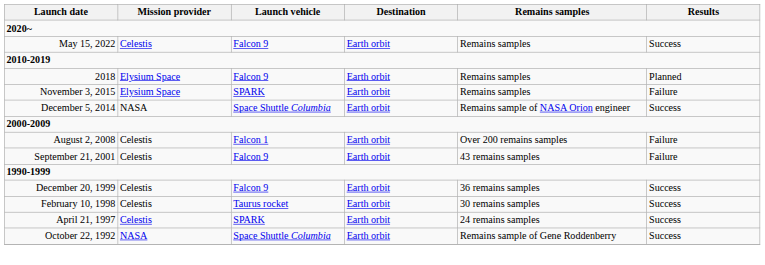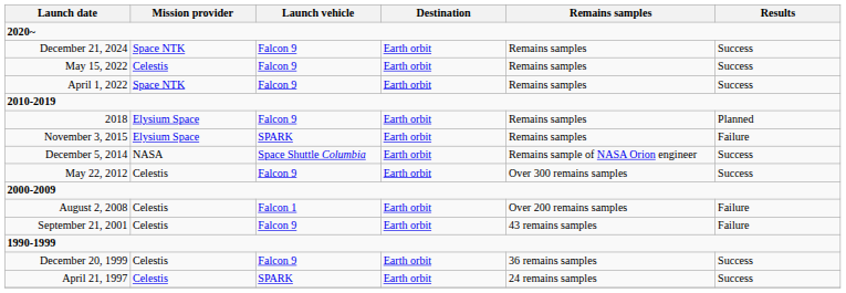 <table class="wikitable sortable" style="margin: 1em auto 1em auto;" width="95%">
 <tr>
 <th style="width:15%;"><strong>Launch date</strong></th>
 <th style="width:15%;"><strong>Mission provider</strong></th>
 <th style="width:15%;"><strong>Launch vehicle</strong></th>
 <th style="width:15%;"><strong>Destination</strong></th>
 <th style="width:25%;"><strong>Remains samples</strong></th>
 <th style="width:15%;"><strong>Results</strong></th>
 </tr>
 <tr>
 <td colspan="6"><strong>2020~</strong></td>
 </tr>
 <tr>
+<td style="text-align:right">December 21, 2024</td>
+<td><a href='#'>Space NTK</a></td>
+<td><a href='#'>Falcon 9</a></td>
+<td><a href='#'>Earth orbit</a></td>
+<td>Remains samples</td>
+<td>Success</td>
+</tr>
+<tr>
 <td style="text-align:right">May 15, 2022</td>
 <td><a href='#'>Celestis</a></td>
+<td><a href='#'>Falcon 9</a></td>
+<td><a href='#'>Earth orbit</a></td>
+<td>Remains samples</td>
+<td>Success</td>
+</tr>
+<tr>
+<td style="text-align:right">April 1, 2022</td>
+<td><a href='#'>Space NTK</a></td>
 <td><a href='#'>Falcon 9</a></td>
 <td><a href='#'>Earth orbit</a></td>
 <td>Remains samples</td>
 <td>Success</td>
 </tr>
 <tr>
 <td colspan="6"><strong>2010-2019</strong></td>
 </tr>
 <tr>
 <td style="text-align:right">2018</td>
 <td><a href='#'>Elysium Space</a></td>
 <td><a href='#'>Falcon 9</a></td>
 <td><a href='#'>Earth orbit</a></td>
 <td>Remains samples</td>
 <td>Planned</td>
 </tr>
 <tr>
 <td style="text-align:right">November 3, 2015</td>
 <td><a href='#'>Elysium Space</a></td>
 <td><a href='#'>SPARK</a></td>
 <td><a href='#'>Earth orbit</a></td>
 <td>Remains samples</td>
 <td>Failure</td>
 </tr>
 <tr>
 <td style="text-align:right">December 5, 2014</td>
 <td>NASA</td>
 <td><a href='#'>Space Shuttle <em>Columbia</em></a></td>
 <td><a href='#'>Earth orbit</a></td>
 <td>Remains sample of <a href='#'>NASA Orion</a> engineer</td>
 <td>Success</td>
 </tr>
 <tr>
+<td style="text-align:right">May 22, 2012</td>
+<td>Celestis</td>
+<td><a href='#'>Falcon 9</a></td>
+<td><a href='#'>Earth orbit</a></td>
+<td>Over 300 remains samples</td>
+<td>Success</td>
+</tr>
+<tr>
 <td colspan="6"><strong>2000-2009</strong></td>
 </tr>
 <tr>
 <td style="text-align:right">August 2, 2008</td>
 <td>Celestis</td>
 <td><a href='#'>Falcon 1</a></td>
 <td><a href='#'>Earth orbit</a></td>
 <td>Over 200 remains samples</td>
 <td>Failure</td>
 </tr>
 <tr>
 <td style="text-align:right">September 21, 2001</td>
 <td>Celestis</td>
 <td><a href='#'>Falcon 9</a></td>
 <td><a href='#'>Earth orbit</a></td>
 <td>43 remains samples</td>
 <td>Failure</td>
 </tr>
 <tr>
 <td colspan="6"><strong>1990-1999</strong></td>
 </tr>
 <tr>
 <td style="text-align:right">December 20, 1999</td>
 <td>Celestis</td>
 <td><a href='#'>Falcon 9</a></td>
 <td><a href='#'>Earth orbit</a></td>
 <td>36 remains samples</td>
 <td>Success</td>
 </tr>
 <tr>
-<td style="text-align:right">February 10, 1998</td>
-<td>Celestis</td>
-<td><a href='#'>Taurus rocket</a></td>
-<td><a href='#'>Earth orbit</a></td>
-<td>30 remains samples</td>
-<td>Success</td>
-</tr>
-<tr>
 <td style="text-align:right">April 21, 1997</td>
 <td><a href='#'>Celestis</a></td>
 <td><a href='#'>SPARK</a></td>
 <td><a href='#'>Earth orbit</a></td>
 <td>24 remains samples</td>
 <td>Success</td>
 </tr>
 <tr>
-<td style="text-align:right">October 22, 1992</td>
-<td><a href='#'>NASA</a></td>
-<td><a href='#'>Space Shuttle <em>Columbia</em></a></td>
-<td><a href='#'>Earth orbit</a></td>
-<td>Remains sample of Gene Roddenberry</td>
-<td>Success</td>
-</tr>
-<tr>
 </tr>
 </table>
